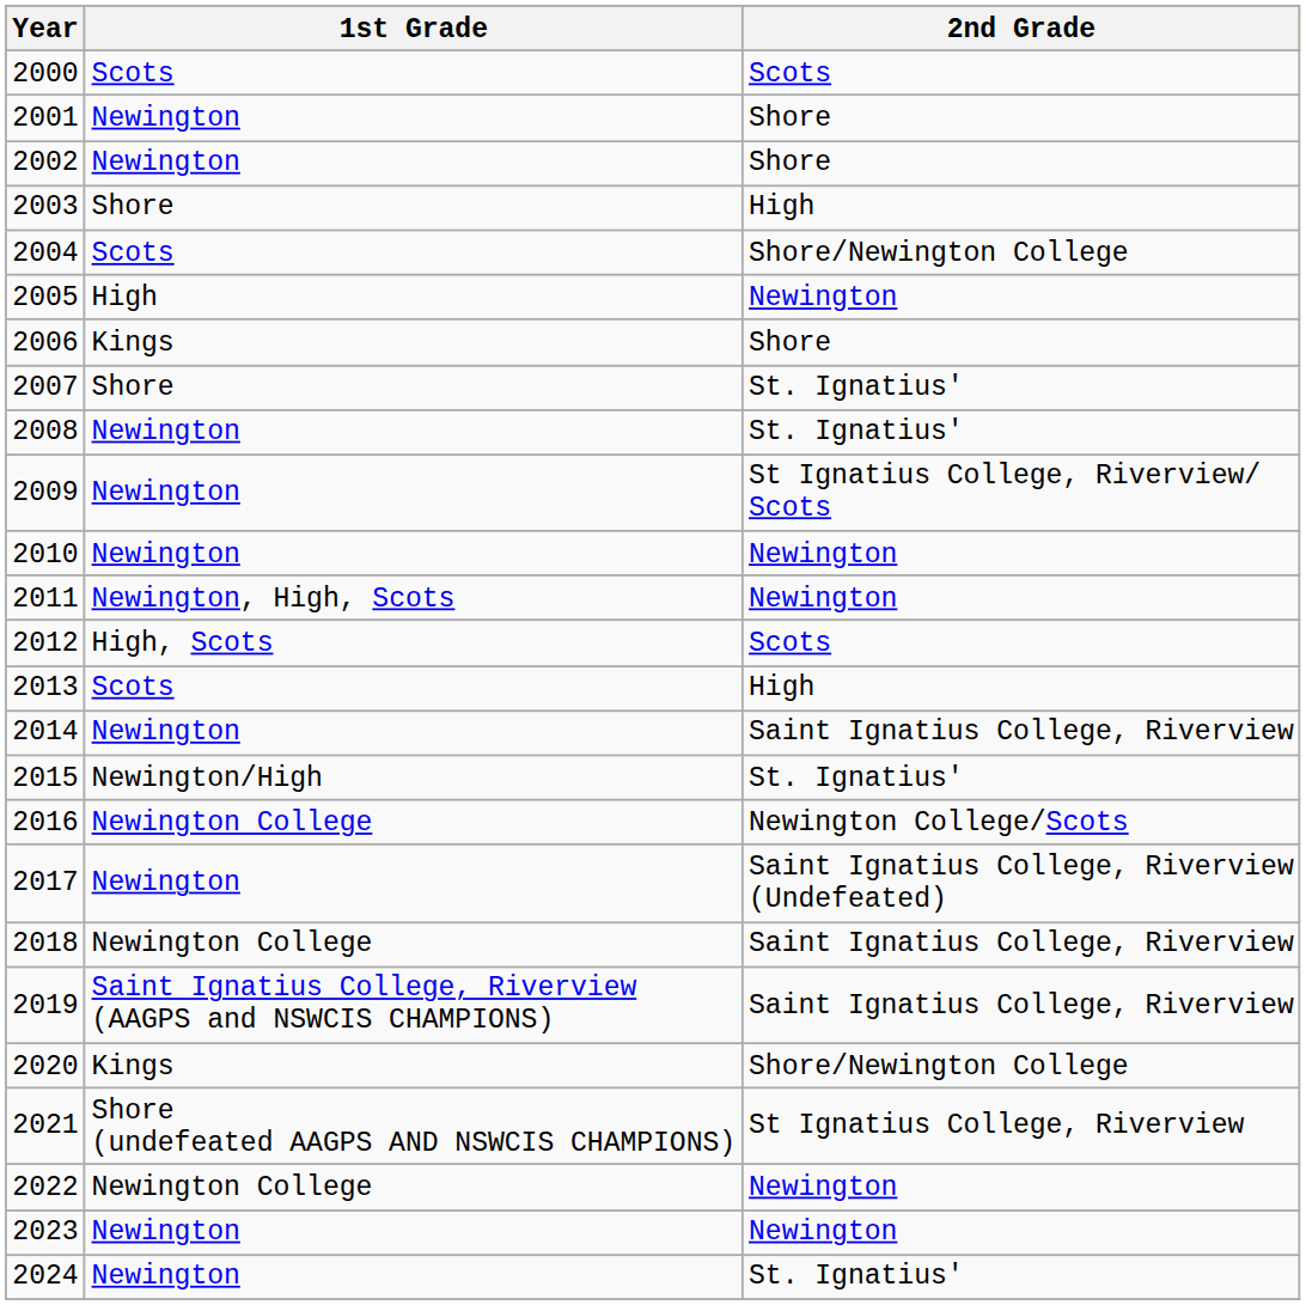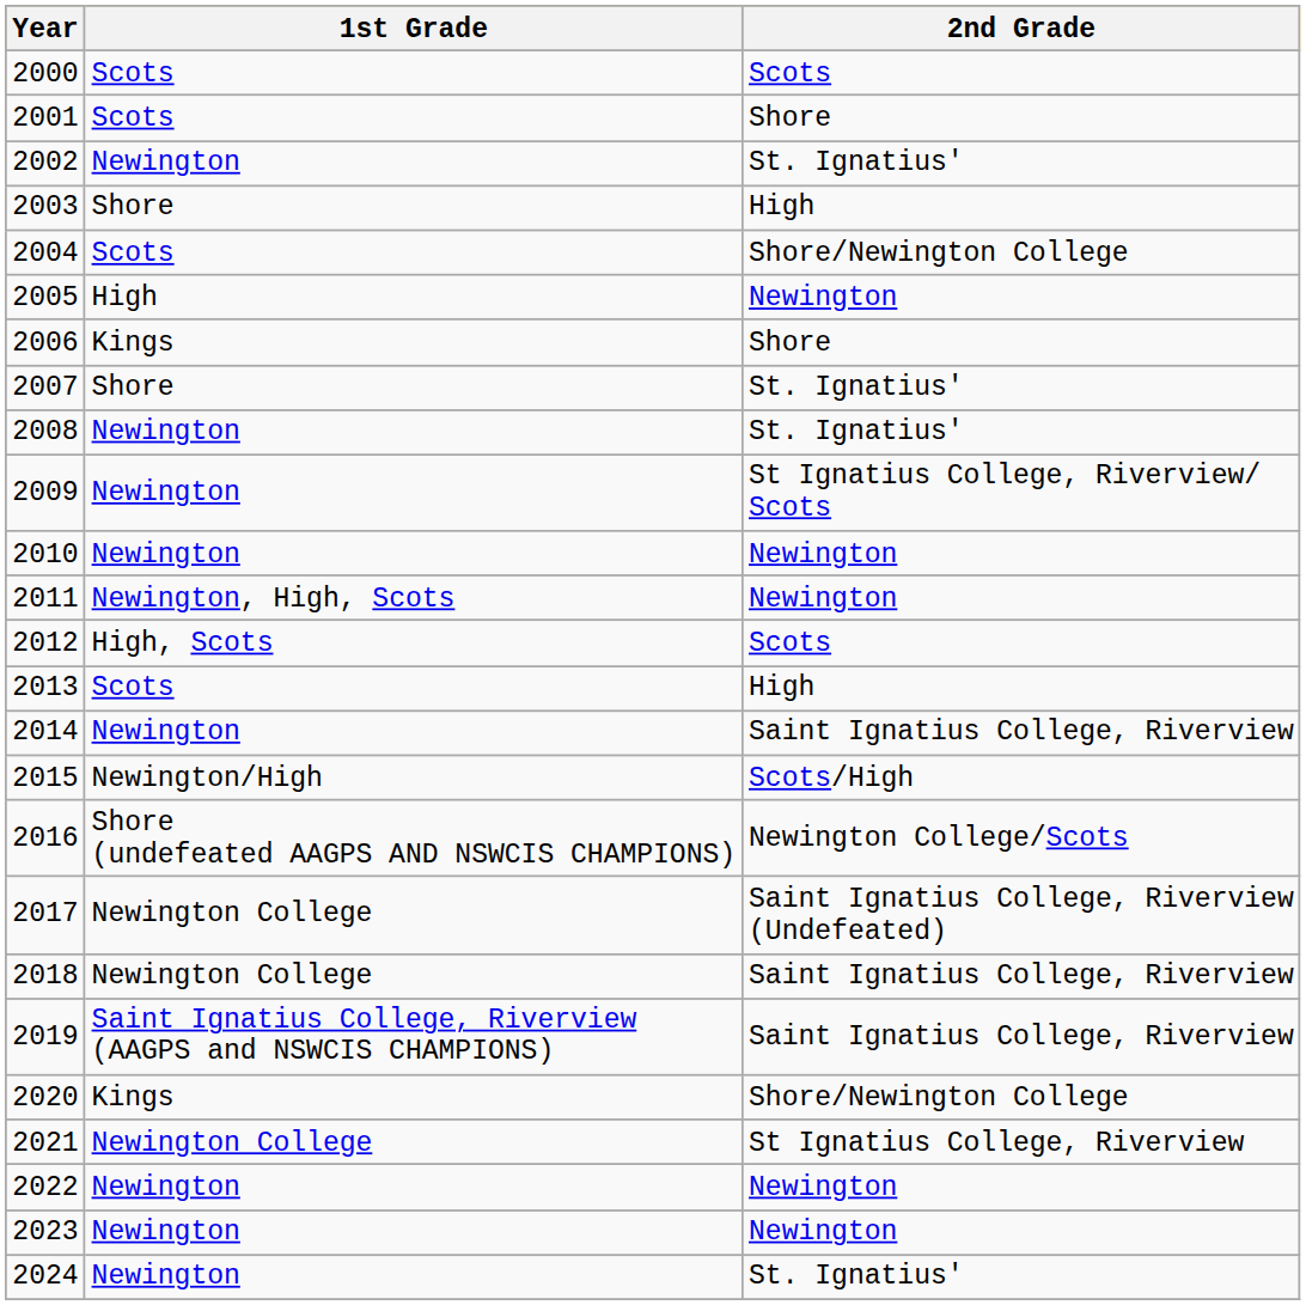 <table class="wikitable sortable">
 <tr bgcolor="#FFCC33">
 <th scope="col">Year</th>
 <th scope="col">1st Grade</th>
 <th scope="col">2nd Grade</th>
 </tr>
 <tr>
 <td>2000</td>
 <td><a href='#'>Scots</a></td>
 <td><a href='#'>Scots</a></td>
 </tr>
 <tr>
 <td>2001</td>
-<td><a href='#'>Newington</a></td>
+<td><a href='#'>Scots</a></td>
 <td>Shore</td>
 </tr>
 <tr>
 <td>2002</td>
 <td><a href='#'>Newington</a></td>
-<td>Shore</td>
+<td>St. Ignatius'</td>
 </tr>
 <tr>
 <td>2003</td>
 <td>Shore</td>
 <td>High</td>
 </tr>
 <tr>
 <td>2004</td>
 <td><a href='#'>Scots</a></td>
 <td>Shore/Newington College</td>
 </tr>
 <tr>
 <td>2005</td>
 <td>High</td>
 <td><a href='#'>Newington</a></td>
 </tr>
 <tr>
 <td>2006</td>
 <td>Kings</td>
 <td>Shore</td>
 </tr>
 <tr>
 <td>2007</td>
 <td>Shore</td>
 <td>St. Ignatius'</td>
 </tr>
 <tr>
 <td>2008</td>
 <td><a href='#'>Newington</a></td>
 <td>St. Ignatius'</td>
 </tr>
 <tr>
 <td>2009</td>
 <td><a href='#'>Newington</a></td>
 <td>St Ignatius College, Riverview/<br><a href='#'>Scots</a></td>
 </tr>
 <tr>
 <td>2010</td>
 <td><a href='#'>Newington</a></td>
 <td><a href='#'>Newington</a></td>
 </tr>
 <tr>
 <td>2011</td>
 <td><a href='#'>Newington</a>, High, <a href='#'>Scots</a></td>
 <td><a href='#'>Newington</a></td>
 </tr>
 <tr>
 <td>2012</td>
 <td>High, <a href='#'>Scots</a></td>
 <td><a href='#'>Scots</a></td>
 </tr>
 <tr>
 <td>2013</td>
 <td><a href='#'>Scots</a></td>
 <td>High</td>
 </tr>
 <tr>
 <td>2014</td>
 <td><a href='#'>Newington</a></td>
 <td>Saint Ignatius College, Riverview</td>
 </tr>
 <tr>
 <td>2015</td>
 <td>Newington/High</td>
-<td>St. Ignatius'</td>
+<td><a href='#'>Scots</a>/High</td>
 </tr>
 <tr>
 <td>2016</td>
-<td><a href='#'>Newington College</a></td>
+<td>Shore<br>(undefeated AAGPS AND NSWCIS CHAMPIONS)</td>
 <td>Newington College/<a href='#'>Scots</a></td>
 </tr>
 <tr>
 <td>2017</td>
-<td><a href='#'>Newington</a></td>
+<td>Newington College</td>
 <td>Saint Ignatius College, Riverview<br>(Undefeated)</td>
 </tr>
 <tr>
 <td>2018</td>
 <td>Newington College</td>
 <td>Saint Ignatius College, Riverview</td>
 </tr>
 <tr>
 <td>2019</td>
 <td><a href='#'>Saint Ignatius College, Riverview</a><br>(AAGPS and NSWCIS CHAMPIONS)</td>
 <td>Saint Ignatius College, Riverview</td>
 </tr>
 <tr>
 <td>2020</td>
 <td>Kings</td>
 <td>Shore/Newington College</td>
 </tr>
 <tr>
 <td>2021</td>
-<td>Shore<br>(undefeated AAGPS AND NSWCIS CHAMPIONS)</td>
+<td><a href='#'>Newington College</a></td>
 <td>St Ignatius College, Riverview</td>
 </tr>
 <tr>
 <td>2022</td>
-<td>Newington College</td>
+<td><a href='#'>Newington</a></td>
 <td><a href='#'>Newington</a></td>
 </tr>
 <tr>
 <td>2023</td>
 <td><a href='#'>Newington</a></td>
 <td><a href='#'>Newington</a></td>
 </tr>
 <tr>
 <td>2024</td>
 <td><a href='#'>Newington</a></td>
 <td>St. Ignatius'</td>
 </tr>
 <tr>
 </tr>
 </table>
